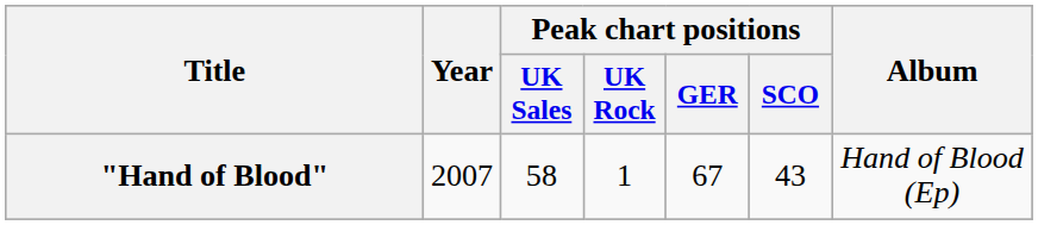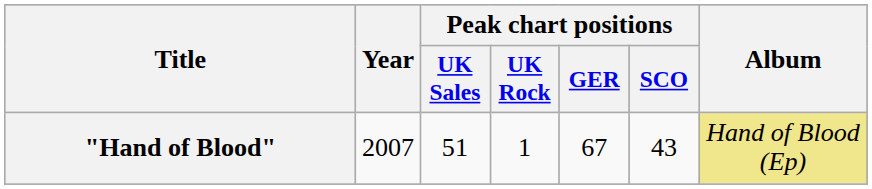 <table class="wikitable plainrowheaders" style="text-align:center;">
 <tr>
 <th scope="col" rowspan="2" style="width:13em;">Title</th>
 <th scope="col" rowspan="2">Year</th>
 <th scope="col" colspan="4">Peak chart positions</th>
 <th scope="col" rowspan="2" style="width:6em;">Album</th>
 </tr>
 <tr>
 <th scope="col" style="width:2.5em;font-size:90%;"><a href='#'>UK Sales</a><br></th>
 <th scope="col" style="width:2.5em;font-size:90%;"><a href='#'>UK Rock</a></th>
 <th scope="col" style="width:2.5em;font-size:90%;"><a href='#'>GER</a><br></th>
 <th scope="col" style="width:2.5em;font-size:90%;"><a href='#'>SCO</a></th>
 </tr>
 <tr>
 <th scope="row">"Hand of Blood"</th>
 <td>2007</td>
-<td>58</td>
+<td>51</td>
 <td>1</td>
 <td>67</td>
 <td>43</td>
-<td><em>Hand of Blood (Ep)</em></td>
+<td style="background: khaki;"><em>Hand of Blood (Ep)</em></td>
 </tr>
 </table>
